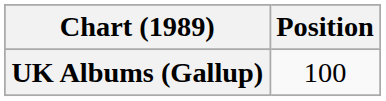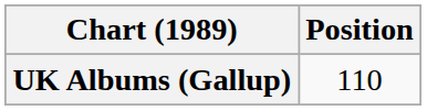 <table class="wikitable plainrowheaders" style="text-align:center">
 <tr>
 <th scope="col">Chart (1989)</th>
 <th scope="col">Position</th>
 </tr>
 <tr>
 <th scope="row">UK Albums (Gallup)</th>
-<td>100</td>
+<td>110</td>
 </tr>
 </table>
